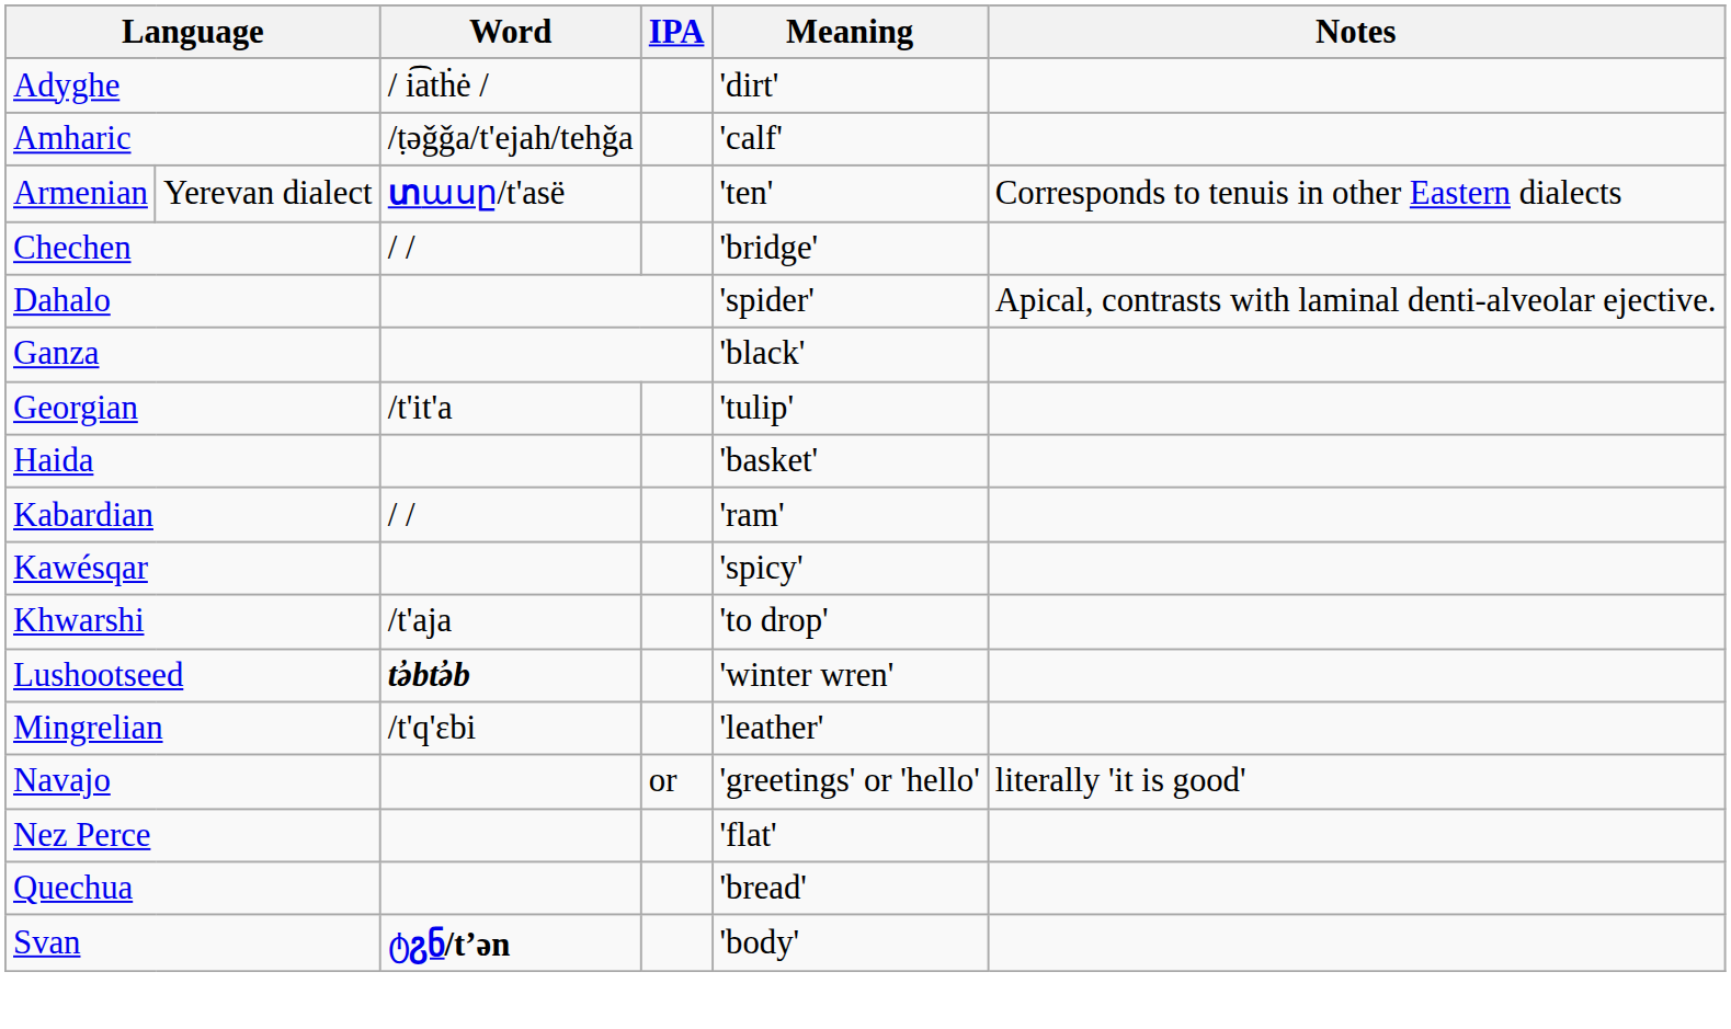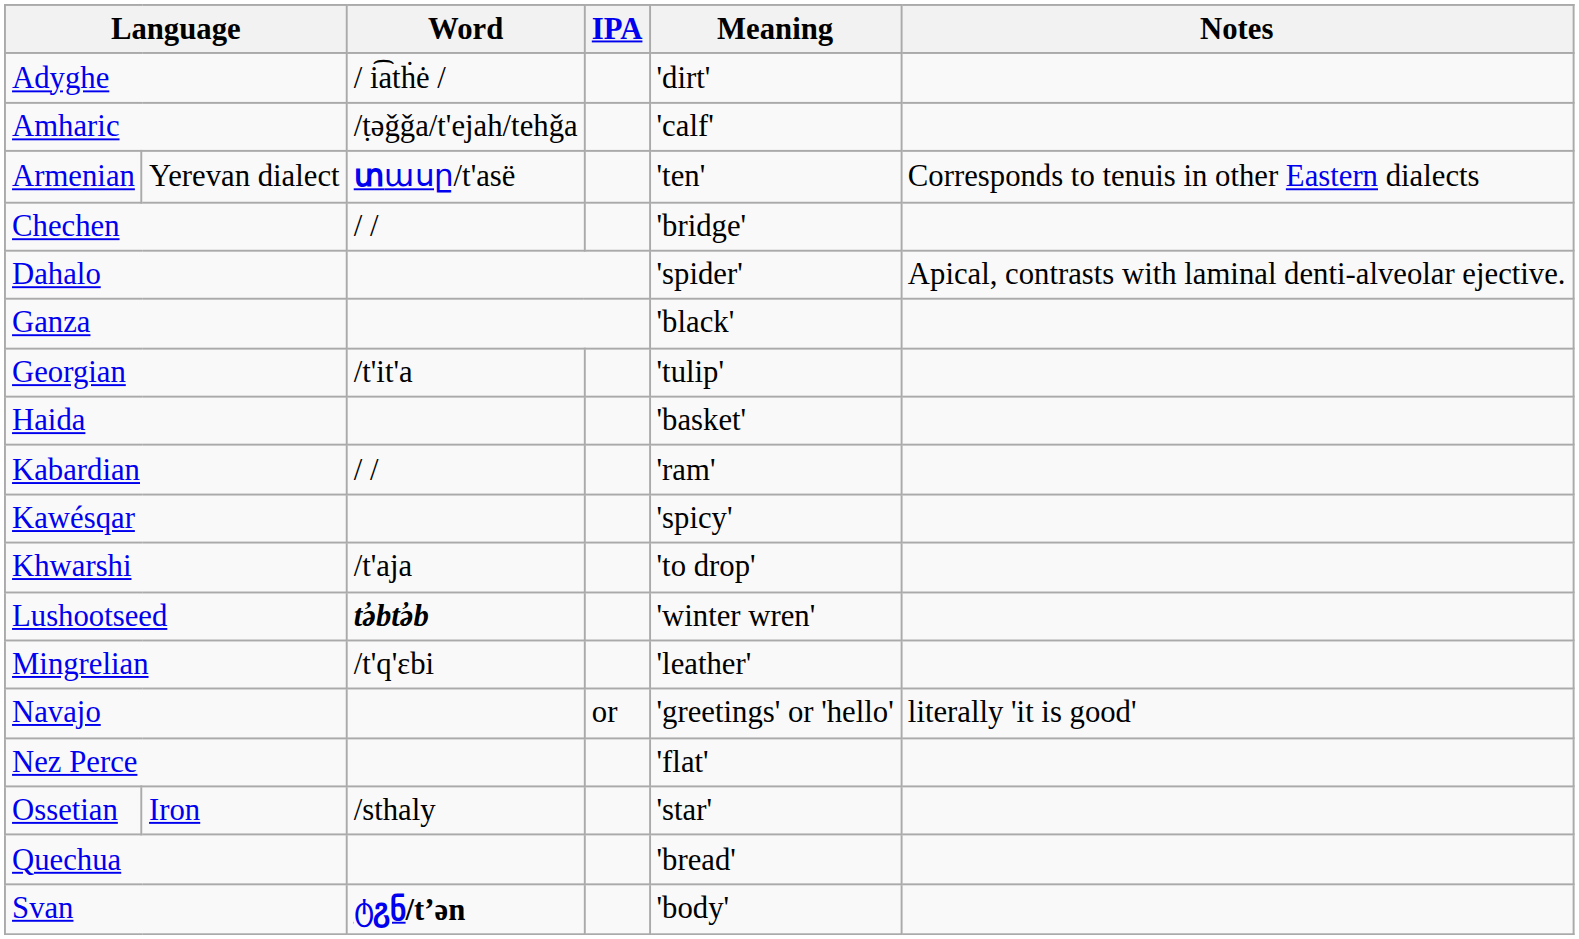 <table class="wikitable">
 <tr>
 <th colspan=2>Language</th>
 <th>Word</th>
 <th><a href='#'>IPA</a></th>
 <th>Meaning</th>
 <th>Notes</th>
 </tr>
 <tr>
 <td colspan=2><a href='#'>Adyghe</a></td>
 <td> / i͡atḣė / </td>
 <td></td>
 <td>'dirt'</td>
 <td></td>
 </tr>
 <tr>
 <td colspan=2><a href='#'>Amharic</a></td>
 <td>/ṭəǧǧa/t'ejah/tehǧa</td>
 <td></td>
 <td>'calf'</td>
 <td></td>
 </tr>
 <tr>
 <td><a href='#'>Armenian</a></td>
 <td>Yerevan dialect</td>
 <td><a href='#'><strong>տ</strong>ասը</a>/t'asë</td>
 <td align=center></td>
 <td>'ten'</td>
 <td>Corresponds to tenuis  in other <a href='#'>Eastern</a> dialects</td>
 </tr>
 <tr>
 <td colspan="2"><a href='#'>Chechen</a></td>
 <td> /  / </td>
 <td></td>
 <td>'bridge'</td>
 <td></td>
 </tr>
 <tr>
 <td colspan=2><a href='#'>Dahalo</a></td>
 <td colspan=2 align=center></td>
 <td>'spider'</td>
 <td>Apical, contrasts with laminal denti-alveolar ejective.</td>
 </tr>
 <tr>
 <td colspan="2"><a href='#'>Ganza</a></td>
 <td colspan="2" align="center"></td>
 <td>'black'</td>
 <td></td>
 </tr>
 <tr>
 <td colspan=2><a href='#'>Georgian</a></td>
 <td>/t'it'a</td>
 <td></td>
 <td>'tulip'</td>
 <td></td>
 </tr>
 <tr>
 <td colspan=2><a href='#'>Haida</a></td>
 <td></td>
 <td></td>
 <td>'basket'</td>
 <td></td>
 </tr>
 <tr>
 <td colspan=2><a href='#'>Kabardian</a></td>
 <td> /  / </td>
 <td></td>
 <td>'ram'</td>
 <td></td>
 </tr>
 <tr>
 <td colspan=2><a href='#'>Kawésqar</a></td>
 <td></td>
 <td></td>
 <td>'spicy'</td>
 <td></td>
 </tr>
 <tr>
 <td colspan=2><a href='#'>Khwarshi</a></td>
 <td>/t'aja</td>
 <td></td>
 <td>'to drop'</td>
 <td></td>
 </tr>
 <tr>
 <td colspan="2"><a href='#'>Lushootseed</a></td>
 <td><strong><em>t̕<strong>əb</strong>t̕<strong>əb<em></td>
 <td></td>
 <td>'winter wren'</td>
 <td></td>
 </tr>
 <tr>
 <td colspan=2><a href='#'>Mingrelian</a></td>
 <td>/t'q'ɛbi</td>
 <td></td>
 <td>'leather'</td>
 <td></td>
 </tr>
 <tr>
 <td colspan=2><a href='#'>Navajo</a></td>
 <td></td>
 <td> or </td>
 <td>'greetings' or 'hello'</td>
 <td>literally 'it is good'</td>
 </tr>
 <tr>
 <td colspan=2><a href='#'>Nez Perce</a></td>
 <td></td>
 <td></td>
 <td>'flat'</td>
 <td></td>
 </tr>
 <tr>
+<td><a href='#'>Ossetian</a></td>
+<td><a href='#'>Iron</a></td>
+<td>/sthaly</td>
+<td></td>
+<td>'star'</td>
+<td></td>
+</tr>
+<tr>
 <td colspan=2><a href='#'>Quechua</a></td>
 <td></td>
 <td></td>
 <td>'bread'</td>
 <td></td>
 </tr>
 <tr>
 <td colspan="2"><a href='#'>Svan</a></td>
 <td><a href='#'></strong>ტ<strong>ჷნ</a>/tʼən</td>
 <td></td>
 <td>'body'</td>
 <td></td>
 </tr>
 </table>
